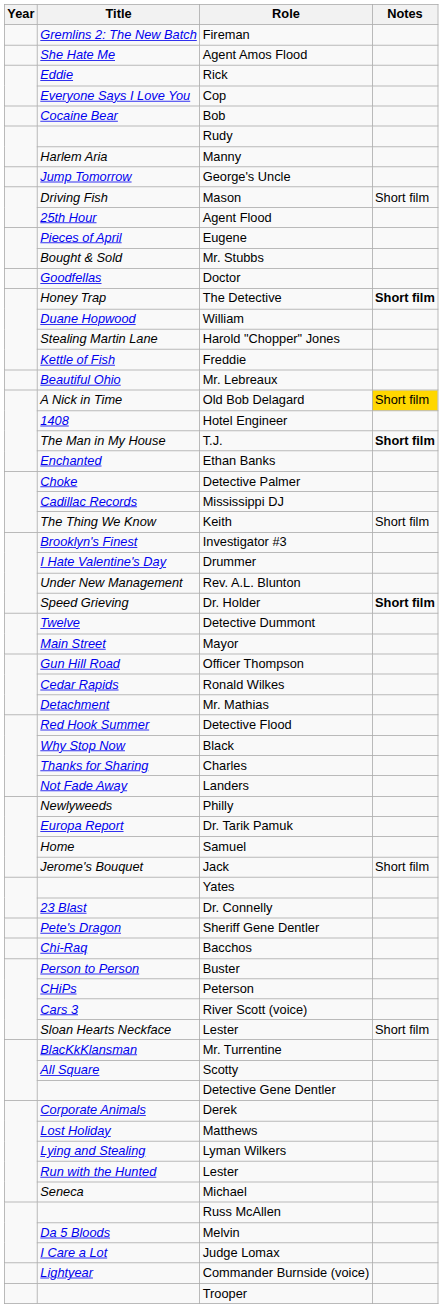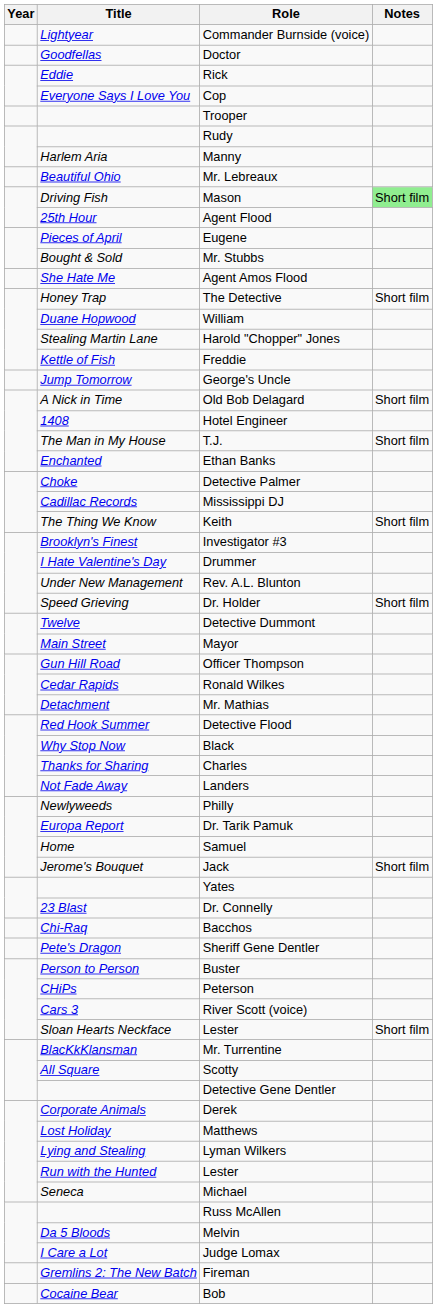 <table class="wikitable sortable plainrowheaders">
 <tr>
 <th scope="col">Year</th>
 <th scope="col">Title</th>
 <th scope="col">Role</th>
 <th scope="col" class="unsortable">Notes</th>
 </tr>
 <tr>
 <td></td>
-<td scope=row><em><a href='#'>Gremlins 2: The New Batch</a></em></td>
-<td>Fireman</td>
+<td scope=row><em><a href='#'>Lightyear</a></em></td>
+<td>Commander Burnside (voice)</td>
 <td></td>
 </tr>
 <tr>
 <td></td>
-<td scope=row><em><a href='#'>She Hate Me</a></em></td>
-<td>Agent Amos Flood</td>
+<td scope=row><em><a href='#'>Goodfellas</a></em></td>
+<td>Doctor</td>
 <td></td>
 </tr>
 <tr>
 <td rowspan="2"></td>
 <td scope=row><em><a href='#'>Eddie</a></em></td>
 <td>Rick</td>
 <td></td>
 </tr>
 <tr>
 <td scope=row><em><a href='#'>Everyone Says I Love You</a></em></td>
 <td>Cop</td>
 <td></td>
 </tr>
 <tr>
 <td></td>
-<td scope=row><em><a href='#'>Cocaine Bear</a></em></td>
-<td>Bob</td>
+<td scope=row><em></em></td>
+<td>Trooper</td>
 <td></td>
 </tr>
 <tr>
 <td rowspan="2"></td>
 <td scope=row><em></em></td>
 <td>Rudy</td>
 <td></td>
 </tr>
 <tr>
 <td scope=row><em>Harlem Aria</em></td>
 <td>Manny</td>
 <td></td>
 </tr>
 <tr>
 <td></td>
-<td scope=row><em><a href='#'>Jump Tomorrow</a></em></td>
-<td>George's Uncle</td>
+<td scope=row><em><a href='#'>Beautiful Ohio</a></em></td>
+<td>Mr. Lebreaux</td>
 <td></td>
 </tr>
 <tr>
 <td rowspan="2"></td>
 <td scope=row><em>Driving Fish</em></td>
 <td>Mason</td>
-<td>Short film</td>
+<td style="background: lightgreen;">Short film</td>
 </tr>
 <tr>
 <td scope=row><em><a href='#'>25th Hour</a></em></td>
 <td>Agent Flood</td>
 <td></td>
 </tr>
 <tr>
 <td rowspan="2"></td>
 <td scope=row><em><a href='#'>Pieces of April</a></em></td>
 <td>Eugene</td>
 <td></td>
 </tr>
 <tr>
 <td scope=row><em>Bought & Sold</em></td>
 <td>Mr. Stubbs</td>
 <td></td>
 </tr>
 <tr>
 <td></td>
-<td scope=row><em><a href='#'>Goodfellas</a></em></td>
-<td>Doctor</td>
+<td scope=row><em><a href='#'>She Hate Me</a></em></td>
+<td>Agent Amos Flood</td>
 <td></td>
 </tr>
 <tr>
 <td rowspan="4"></td>
 <td scope=row><em>Honey Trap</em></td>
 <td>The Detective</td>
-<td><strong>Short film</strong></td>
+<td>Short film</td>
 </tr>
 <tr>
 <td scope=row><em><a href='#'>Duane Hopwood</a></em></td>
 <td>William</td>
 <td></td>
 </tr>
 <tr>
 <td scope=row><em>Stealing Martin Lane</em></td>
 <td>Harold "Chopper" Jones</td>
 <td></td>
 </tr>
 <tr>
 <td scope=row><em><a href='#'>Kettle of Fish</a></em></td>
 <td>Freddie</td>
 <td></td>
 </tr>
 <tr>
 <td></td>
-<td scope=row><em><a href='#'>Beautiful Ohio</a></em></td>
-<td>Mr. Lebreaux</td>
+<td scope=row><em><a href='#'>Jump Tomorrow</a></em></td>
+<td>George's Uncle</td>
 <td></td>
 </tr>
 <tr>
 <td rowspan="4"></td>
 <td scope=row><em>A Nick in Time</em></td>
 <td>Old Bob Delagard</td>
-<td style="background: gold;">Short film</td>
+<td>Short film</td>
 </tr>
 <tr>
 <td scope=row><em><a href='#'>1408</a></em></td>
 <td>Hotel Engineer</td>
 <td></td>
 </tr>
 <tr>
 <td scope=row><em>The Man in My House</em></td>
 <td>T.J.</td>
-<td><strong>Short film</strong></td>
+<td>Short film</td>
 </tr>
 <tr>
 <td scope=row><em><a href='#'>Enchanted</a></em></td>
 <td>Ethan Banks</td>
 <td></td>
 </tr>
 <tr>
 <td rowspan="3"></td>
 <td scope=row><em><a href='#'>Choke</a></em></td>
 <td>Detective Palmer</td>
 <td></td>
 </tr>
 <tr>
 <td scope=row><em><a href='#'>Cadillac Records</a></em></td>
 <td>Mississippi DJ</td>
 <td></td>
 </tr>
 <tr>
 <td scope=row><em>The Thing We Know</em></td>
 <td>Keith</td>
 <td>Short film</td>
 </tr>
 <tr>
 <td rowspan="4"></td>
 <td scope=row><em><a href='#'>Brooklyn's Finest</a></em></td>
 <td>Investigator #3</td>
 <td></td>
 </tr>
 <tr>
 <td scope=row><em><a href='#'>I Hate Valentine's Day</a></em></td>
 <td>Drummer</td>
 <td></td>
 </tr>
 <tr>
 <td scope=row><em>Under New Management</em></td>
 <td>Rev. A.L. Blunton</td>
 <td></td>
 </tr>
 <tr>
 <td scope=row><em>Speed Grieving</em></td>
 <td>Dr. Holder</td>
-<td><strong>Short film</strong></td>
+<td>Short film</td>
 </tr>
 <tr>
 <td rowspan="2"></td>
 <td scope=row><em><a href='#'>Twelve</a></em></td>
 <td>Detective Dummont</td>
 <td></td>
 </tr>
 <tr>
 <td scope=row><em><a href='#'>Main Street</a></em></td>
 <td>Mayor</td>
 <td></td>
 </tr>
 <tr>
 <td rowspan="3"></td>
 <td scope=row><em><a href='#'>Gun Hill Road</a></em></td>
 <td>Officer Thompson</td>
 <td></td>
 </tr>
 <tr>
 <td scope=row><em><a href='#'>Cedar Rapids</a></em></td>
 <td>Ronald Wilkes</td>
 <td></td>
 </tr>
 <tr>
 <td scope=row><em><a href='#'>Detachment</a></em></td>
 <td>Mr. Mathias</td>
 <td></td>
 </tr>
 <tr>
 <td rowspan="4"></td>
 <td scope=row><em><a href='#'>Red Hook Summer</a></em></td>
 <td>Detective Flood</td>
 <td></td>
 </tr>
 <tr>
 <td scope=row><em><a href='#'>Why Stop Now</a></em></td>
 <td>Black</td>
 <td></td>
 </tr>
 <tr>
 <td scope=row><em><a href='#'>Thanks for Sharing</a></em></td>
 <td>Charles</td>
 <td></td>
 </tr>
 <tr>
 <td scope=row><em><a href='#'>Not Fade Away</a></em></td>
 <td>Landers</td>
 <td></td>
 </tr>
 <tr>
 <td rowspan="4"></td>
 <td scope=row><em>Newlyweeds</em></td>
 <td>Philly</td>
 <td></td>
 </tr>
 <tr>
 <td scope=row><em><a href='#'>Europa Report</a></em></td>
 <td>Dr. Tarik Pamuk</td>
 <td></td>
 </tr>
 <tr>
 <td scope=row><em>Home</em></td>
 <td>Samuel</td>
 <td></td>
 </tr>
 <tr>
 <td scope=row><em>Jerome's Bouquet</em></td>
 <td>Jack</td>
 <td>Short film</td>
 </tr>
 <tr>
 <td rowspan="2"></td>
 <td scope=row><em></em></td>
 <td>Yates</td>
 <td></td>
 </tr>
 <tr>
 <td scope=row><em><a href='#'>23 Blast</a></em></td>
 <td>Dr. Connelly</td>
 <td></td>
 </tr>
 <tr>
 <td></td>
-<td scope=row><em><a href='#'>Pete's Dragon</a></em></td>
-<td>Sheriff Gene Dentler</td>
+<td scope=row><em><a href='#'>Chi-Raq</a></em></td>
+<td>Bacchos</td>
 <td></td>
 </tr>
 <tr>
 <td></td>
-<td scope=row><em><a href='#'>Chi-Raq</a></em></td>
-<td>Bacchos</td>
+<td scope=row><em><a href='#'>Pete's Dragon</a></em></td>
+<td>Sheriff Gene Dentler</td>
 <td></td>
 </tr>
 <tr>
 <td rowspan="4"></td>
 <td scope=row><em><a href='#'>Person to Person</a></em></td>
 <td>Buster</td>
 <td></td>
 </tr>
 <tr>
 <td scope=row><em><a href='#'>CHiPs</a></em></td>
 <td>Peterson</td>
 <td></td>
 </tr>
 <tr>
 <td scope=row><em><a href='#'>Cars 3</a></em></td>
 <td>River Scott (voice)</td>
 <td></td>
 </tr>
 <tr>
 <td scope=row><em>Sloan Hearts Neckface</em></td>
 <td>Lester</td>
 <td>Short film</td>
 </tr>
 <tr>
 <td rowspan="3"></td>
 <td scope=row><em><a href='#'>BlacKkKlansman</a></em></td>
 <td>Mr. Turrentine</td>
 <td></td>
 </tr>
 <tr>
 <td scope=row><em><a href='#'>All Square</a></em></td>
 <td>Scotty</td>
 <td></td>
 </tr>
 <tr>
 <td scope=row><em></em></td>
 <td>Detective Gene Dentler</td>
 <td></td>
 </tr>
 <tr>
 <td rowspan="5"></td>
 <td scope=row><em><a href='#'>Corporate Animals</a></em></td>
 <td>Derek</td>
 <td></td>
 </tr>
 <tr>
 <td scope=row><em><a href='#'>Lost Holiday</a></em></td>
 <td>Matthews</td>
 <td></td>
 </tr>
 <tr>
 <td scope=row><em><a href='#'>Lying and Stealing</a></em></td>
 <td>Lyman Wilkers</td>
 <td></td>
 </tr>
 <tr>
 <td scope=row><em><a href='#'>Run with the Hunted</a></em></td>
 <td>Lester</td>
 <td></td>
 </tr>
 <tr>
 <td scope=row><em>Seneca</em></td>
 <td>Michael</td>
 <td></td>
 </tr>
 <tr>
 <td rowspan="3"></td>
 <td scope=row><em></em></td>
 <td>Russ McAllen</td>
 <td></td>
 </tr>
 <tr>
 <td scope=row><em><a href='#'>Da 5 Bloods</a></em></td>
 <td>Melvin</td>
 <td></td>
 </tr>
 <tr>
 <td scope=row><em><a href='#'>I Care a Lot</a></em></td>
 <td>Judge Lomax</td>
 <td></td>
 </tr>
 <tr>
 <td></td>
-<td scope=row><em><a href='#'>Lightyear</a></em></td>
-<td>Commander Burnside (voice)</td>
+<td scope=row><em><a href='#'>Gremlins 2: The New Batch</a></em></td>
+<td>Fireman</td>
 <td></td>
 </tr>
 <tr>
 <td></td>
-<td scope=row><em></em></td>
-<td>Trooper</td>
+<td scope=row><em><a href='#'>Cocaine Bear</a></em></td>
+<td>Bob</td>
 <td></td>
 </tr>
 </table>
